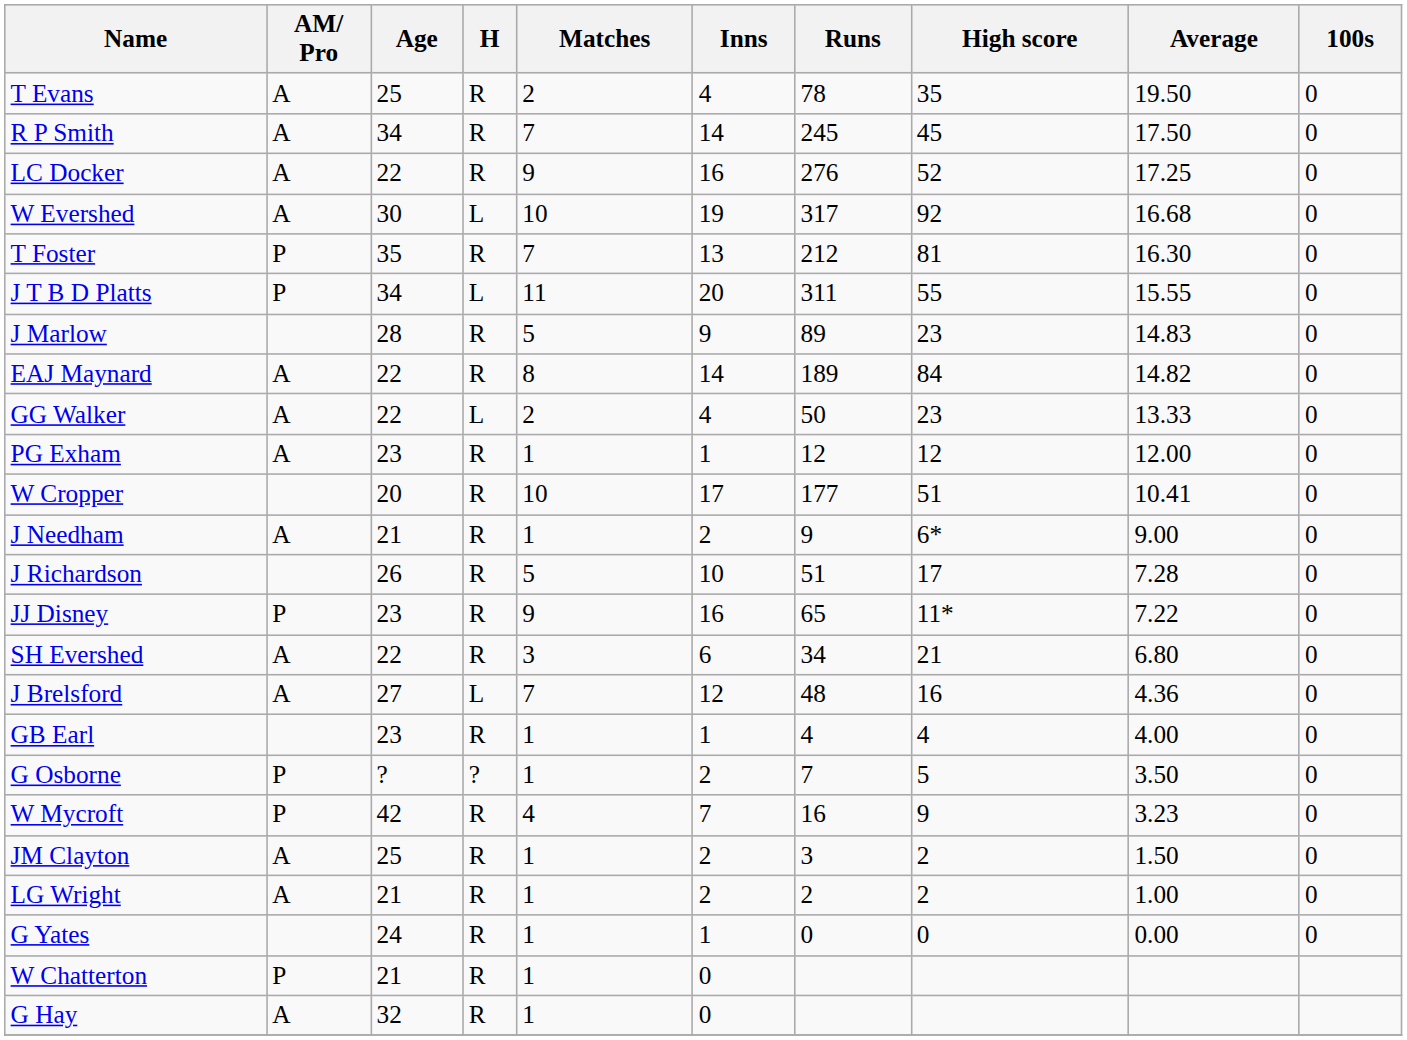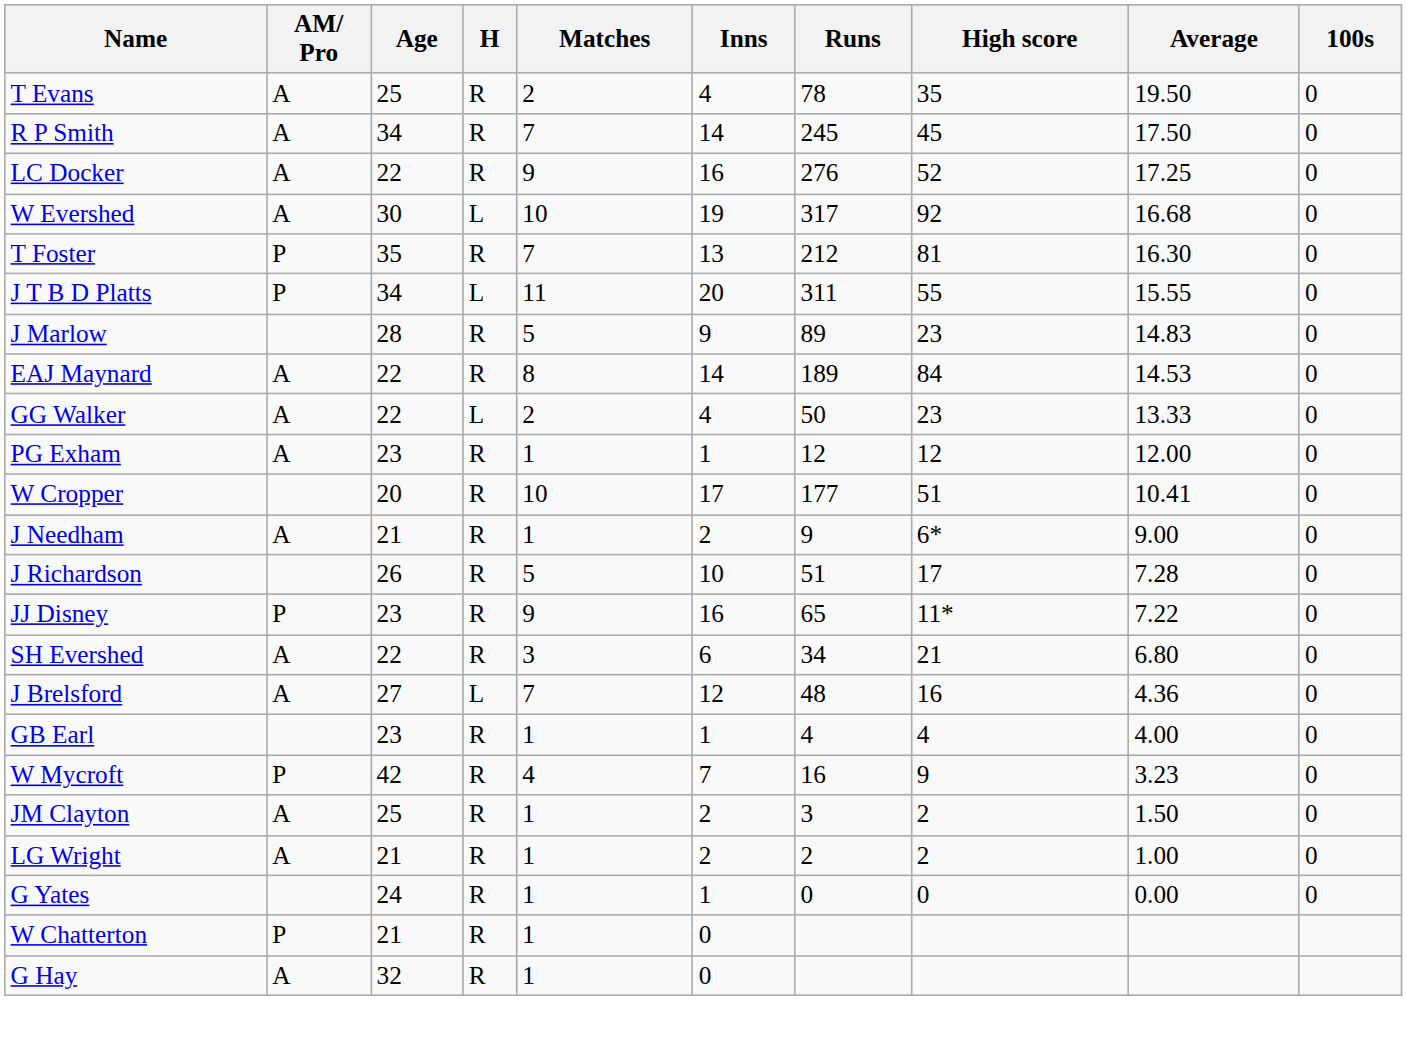 <table class="wikitable sortable" width="70%">
 <tr bgcolor="#efefef">
 <th>Name</th>
 <th>AM/<br>Pro</th>
 <th>Age</th>
 <th>H</th>
 <th>Matches</th>
 <th>Inns</th>
 <th>Runs</th>
 <th>High score</th>
 <th>Average</th>
 <th>100s</th>
 </tr>
 <tr>
 <td><a href='#'>T Evans</a></td>
 <td>A</td>
 <td>25</td>
 <td>R</td>
 <td>2</td>
 <td>4</td>
 <td>78</td>
 <td>35</td>
 <td>19.50</td>
 <td>0</td>
 </tr>
 <tr>
 <td><a href='#'>R P Smith</a></td>
 <td>A</td>
 <td>34</td>
 <td>R</td>
 <td>7</td>
 <td>14</td>
 <td>245</td>
 <td>45</td>
 <td>17.50</td>
 <td>0</td>
 </tr>
 <tr>
 <td><a href='#'>LC Docker</a></td>
 <td>A</td>
 <td>22</td>
 <td>R</td>
 <td>9</td>
 <td>16</td>
 <td>276</td>
 <td>52</td>
 <td>17.25</td>
 <td>0</td>
 </tr>
 <tr>
 <td><a href='#'>W Evershed</a></td>
 <td>A</td>
 <td>30</td>
 <td>L</td>
 <td>10</td>
 <td>19</td>
 <td>317</td>
 <td>92</td>
 <td>16.68</td>
 <td>0</td>
 </tr>
 <tr>
 <td><a href='#'>T Foster</a></td>
 <td>P</td>
 <td>35</td>
 <td>R</td>
 <td>7</td>
 <td>13</td>
 <td>212</td>
 <td>81</td>
 <td>16.30</td>
 <td>0</td>
 </tr>
 <tr>
 <td><a href='#'>J T B D Platts</a></td>
 <td>P</td>
 <td>34</td>
 <td>L</td>
 <td>11</td>
 <td>20</td>
 <td>311</td>
 <td>55</td>
 <td>15.55</td>
 <td>0</td>
 </tr>
 <tr>
 <td><a href='#'>J Marlow</a></td>
 <td></td>
 <td>28</td>
 <td>R</td>
 <td>5</td>
 <td>9</td>
 <td>89</td>
 <td>23</td>
 <td>14.83</td>
 <td>0</td>
 </tr>
 <tr>
 <td><a href='#'>EAJ Maynard</a></td>
 <td>A</td>
 <td>22</td>
 <td>R</td>
 <td>8</td>
 <td>14</td>
 <td>189</td>
 <td>84</td>
-<td>14.82</td>
+<td>14.53</td>
 <td>0</td>
 </tr>
 <tr>
 <td><a href='#'>GG Walker</a></td>
 <td>A</td>
 <td>22</td>
 <td>L</td>
 <td>2</td>
 <td>4</td>
 <td>50</td>
 <td>23</td>
 <td>13.33</td>
 <td>0</td>
 </tr>
 <tr>
 <td><a href='#'>PG Exham</a></td>
 <td>A</td>
 <td>23</td>
 <td>R</td>
 <td>1</td>
 <td>1</td>
 <td>12</td>
 <td>12</td>
 <td>12.00</td>
 <td>0</td>
 </tr>
 <tr>
 <td><a href='#'>W Cropper</a></td>
 <td></td>
 <td>20</td>
 <td>R</td>
 <td>10</td>
 <td>17</td>
 <td>177</td>
 <td>51</td>
 <td>10.41</td>
 <td>0</td>
 </tr>
 <tr>
 <td><a href='#'>J Needham</a></td>
 <td>A</td>
 <td>21</td>
 <td>R</td>
 <td>1</td>
 <td>2</td>
 <td>9</td>
 <td>6*</td>
 <td>9.00</td>
 <td>0</td>
 </tr>
 <tr>
 <td><a href='#'>J Richardson</a></td>
 <td></td>
 <td>26</td>
 <td>R</td>
 <td>5</td>
 <td>10</td>
 <td>51</td>
 <td>17</td>
 <td>7.28</td>
 <td>0</td>
 </tr>
 <tr>
 <td><a href='#'>JJ Disney</a></td>
 <td>P</td>
 <td>23</td>
 <td>R</td>
 <td>9</td>
 <td>16</td>
 <td>65</td>
 <td>11*</td>
 <td>7.22</td>
 <td>0</td>
 </tr>
 <tr>
 <td><a href='#'>SH Evershed</a></td>
 <td>A</td>
 <td>22</td>
 <td>R</td>
 <td>3</td>
 <td>6</td>
 <td>34</td>
 <td>21</td>
 <td>6.80</td>
 <td>0</td>
 </tr>
 <tr>
 <td><a href='#'>J Brelsford</a></td>
 <td>A</td>
 <td>27</td>
 <td>L</td>
 <td>7</td>
 <td>12</td>
 <td>48</td>
 <td>16</td>
 <td>4.36</td>
 <td>0</td>
 </tr>
 <tr>
 <td><a href='#'>GB Earl</a></td>
 <td></td>
 <td>23</td>
 <td>R</td>
 <td>1</td>
 <td>1</td>
 <td>4</td>
 <td>4</td>
 <td>4.00</td>
 <td>0</td>
 </tr>
 <tr>
-<td><a href='#'>G Osborne</a></td>
-<td>P</td>
-<td>?</td>
-<td>?</td>
-<td>1</td>
-<td>2</td>
-<td>7</td>
-<td>5</td>
-<td>3.50</td>
-<td>0</td>
-</tr>
-<tr>
 <td><a href='#'>W Mycroft</a></td>
 <td>P</td>
 <td>42</td>
 <td>R</td>
 <td>4</td>
 <td>7</td>
 <td>16</td>
 <td>9</td>
 <td>3.23</td>
 <td>0</td>
 </tr>
 <tr>
 <td><a href='#'>JM Clayton</a></td>
 <td>A</td>
 <td>25</td>
 <td>R</td>
 <td>1</td>
 <td>2</td>
 <td>3</td>
 <td>2</td>
 <td>1.50</td>
 <td>0</td>
 </tr>
 <tr>
 <td><a href='#'>LG Wright</a></td>
 <td>A</td>
 <td>21</td>
 <td>R</td>
 <td>1</td>
 <td>2</td>
 <td>2</td>
 <td>2</td>
 <td>1.00</td>
 <td>0</td>
 </tr>
 <tr>
 <td><a href='#'>G Yates</a></td>
 <td></td>
 <td>24</td>
 <td>R</td>
 <td>1</td>
 <td>1</td>
 <td>0</td>
 <td>0</td>
 <td>0.00</td>
 <td>0</td>
 </tr>
 <tr>
 <td><a href='#'>W Chatterton</a></td>
 <td>P</td>
 <td>21</td>
 <td>R</td>
 <td>1</td>
 <td>0</td>
 <td></td>
 <td></td>
 <td></td>
 <td></td>
 </tr>
 <tr>
 <td><a href='#'>G Hay</a></td>
 <td>A</td>
 <td>32</td>
 <td>R</td>
 <td>1</td>
 <td>0</td>
 <td></td>
 <td></td>
 <td></td>
 <td></td>
 </tr>
 <tr>
 </tr>
 </table>
